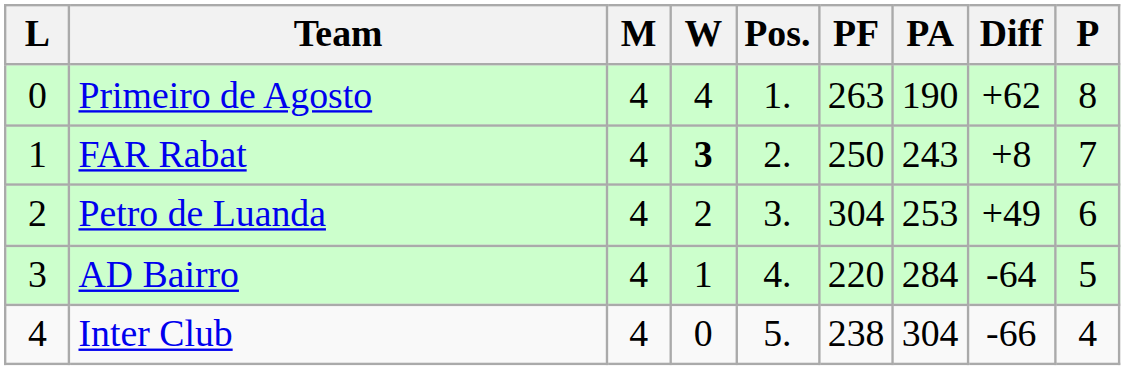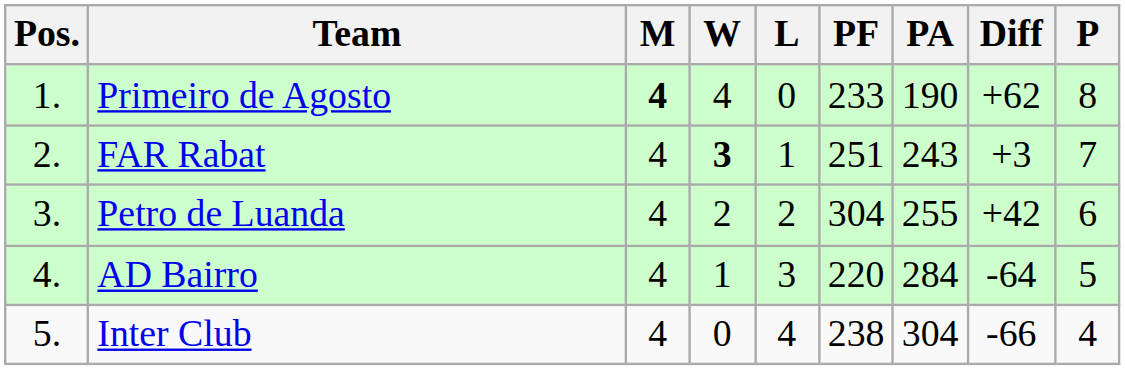 <table class="wikitable" style="text-align:center">
 <tr>
-<th width=20>L</th>
+<th width=15>Pos.</th>
 <th width=220>Team</th>
 <th width=20>M</th>
 <th width=20>W</th>
-<th width=15>Pos.</th>
+<th width=20>L</th>
 <th width=20>PF</th>
 <th width=20>PA</th>
 <th width=30>Diff</th>
 <th width=20>P</th>
 </tr>
 <tr style="background: #ccffcc;">
+<td>1.</td>
+<td align=left> <a href='#'>Primeiro de Agosto</a></td>
+<td><strong>4</strong></td>
+<td>4</td>
 <td>0</td>
-<td align=left> <a href='#'>Primeiro de Agosto</a></td>
-<td>4</td>
-<td>4</td>
-<td>1.</td>
-<td>263</td>
+<td>233</td>
 <td>190</td>
 <td>+62</td>
 <td>8</td>
 </tr>
 <tr style="background: #ccffcc;">
-<td>1</td>
+<td>2.</td>
 <td align=left> <a href='#'>FAR Rabat</a></td>
 <td>4</td>
 <td><strong>3</strong></td>
-<td>2.</td>
-<td>250</td>
+<td>1</td>
+<td>251</td>
 <td>243</td>
-<td>+8</td>
+<td>+3</td>
 <td>7</td>
 </tr>
 <tr style="background: #ccffcc;">
-<td>2</td>
+<td>3.</td>
 <td align=left> <a href='#'>Petro de Luanda</a></td>
 <td>4</td>
 <td>2</td>
-<td>3.</td>
+<td>2</td>
 <td>304</td>
-<td>253</td>
-<td>+49</td>
+<td>255</td>
+<td>+42</td>
 <td>6</td>
 </tr>
 <tr style="background: #ccffcc;">
-<td>3</td>
+<td>4.</td>
 <td align=left> <a href='#'>AD Bairro</a></td>
 <td>4</td>
 <td>1</td>
-<td>4.</td>
+<td>3</td>
 <td>220</td>
 <td>284</td>
 <td>-64</td>
 <td>5</td>
 </tr>
 <tr>
-<td>4</td>
+<td>5.</td>
 <td align=left> <a href='#'>Inter Club</a></td>
 <td>4</td>
 <td>0</td>
-<td>5.</td>
+<td>4</td>
 <td>238</td>
 <td>304</td>
 <td>-66</td>
 <td>4</td>
 </tr>
 </table>
